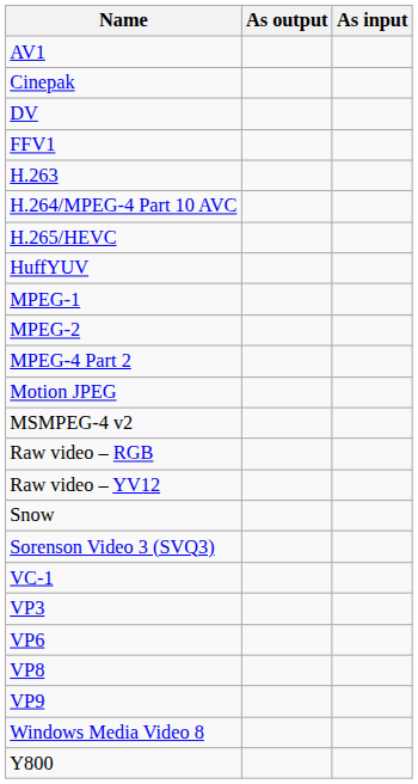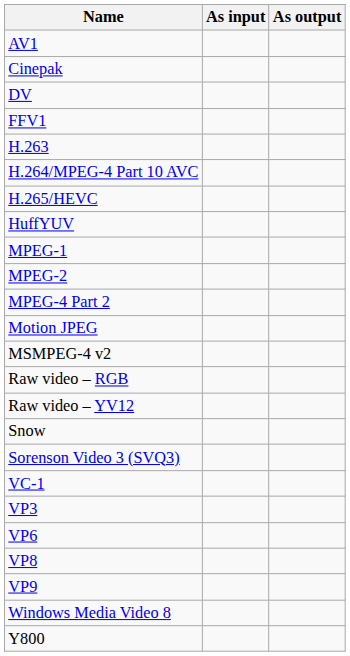 <table class="wikitable sortable floatleft"  style="clear:none">
 <tr>
 <th>Name</th>
+<th>As input</th>
 <th>As output</th>
-<th>As input</th>
 </tr>
 <tr>
 <td><a href='#'>AV1</a></td>
 <td></td>
 <td></td>
 </tr>
 <tr>
 <td><a href='#'>Cinepak</a></td>
 <td></td>
 <td></td>
 </tr>
 <tr>
 <td><a href='#'>DV</a></td>
 <td></td>
 <td></td>
 </tr>
 <tr>
 <td><a href='#'>FFV1</a></td>
 <td></td>
 <td></td>
 </tr>
 <tr>
 <td><a href='#'>H.263</a></td>
 <td></td>
 <td></td>
 </tr>
 <tr>
 <td><a href='#'>H.264/MPEG-4 Part 10 AVC</a></td>
 <td></td>
 <td></td>
 </tr>
 <tr>
 <td><a href='#'>H.265/HEVC</a></td>
 <td></td>
 <td></td>
 </tr>
 <tr>
 <td><a href='#'>HuffYUV</a></td>
 <td></td>
 <td></td>
 </tr>
 <tr>
 <td><a href='#'>MPEG-1</a></td>
 <td></td>
 <td></td>
 </tr>
 <tr>
 <td><a href='#'>MPEG-2</a></td>
 <td></td>
 <td></td>
 </tr>
 <tr>
 <td><a href='#'>MPEG-4 Part 2</a></td>
 <td></td>
 <td></td>
 </tr>
 <tr>
 <td><a href='#'>Motion JPEG</a></td>
 <td></td>
 <td></td>
 </tr>
 <tr>
 <td>MSMPEG-4 v2</td>
 <td></td>
 <td></td>
 </tr>
 <tr>
 <td>Raw video – <a href='#'>RGB</a></td>
 <td></td>
 <td></td>
 </tr>
 <tr>
 <td>Raw video – <a href='#'>YV12</a></td>
 <td></td>
 <td></td>
 </tr>
 <tr>
 <td>Snow</td>
 <td></td>
 <td></td>
 </tr>
 <tr>
 <td><a href='#'>Sorenson Video 3 (SVQ3)</a></td>
 <td></td>
 <td></td>
 </tr>
 <tr>
 <td><a href='#'>VC-1</a></td>
 <td></td>
 <td></td>
 </tr>
 <tr>
 <td><a href='#'>VP3</a></td>
 <td></td>
 <td></td>
 </tr>
 <tr>
 <td><a href='#'>VP6</a></td>
 <td></td>
 <td></td>
 </tr>
 <tr>
 <td><a href='#'>VP8</a></td>
 <td></td>
 <td></td>
 </tr>
 <tr>
 <td><a href='#'>VP9</a></td>
 <td></td>
 <td></td>
 </tr>
 <tr>
 <td><a href='#'>Windows Media Video 8</a></td>
 <td></td>
 <td></td>
 </tr>
 <tr>
 <td>Y800 </td>
 <td></td>
 <td></td>
 </tr>
 </table>
